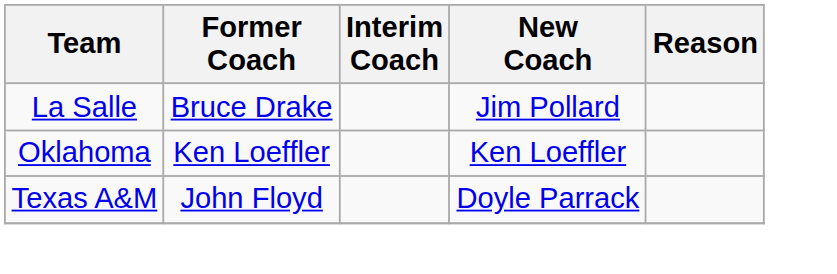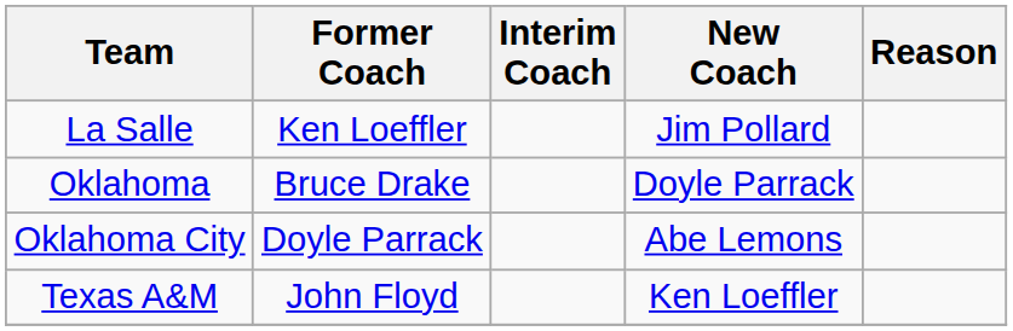 <table class="wikitable" style="text-align:center;">
 <tr>
 <th>Team</th>
 <th>Former<br>Coach</th>
 <th>Interim<br>Coach</th>
 <th>New<br>Coach</th>
 <th>Reason</th>
 </tr>
 <tr>
 <td><a href='#'>La Salle</a></td>
-<td><a href='#'>Bruce Drake</a></td>
+<td><a href='#'>Ken Loeffler</a></td>
 <td></td>
 <td><a href='#'>Jim Pollard</a></td>
 <td></td>
 </tr>
 <tr>
 <td><a href='#'>Oklahoma</a></td>
-<td><a href='#'>Ken Loeffler</a></td>
+<td><a href='#'>Bruce Drake</a></td>
 <td></td>
-<td><a href='#'>Ken Loeffler</a></td>
+<td><a href='#'>Doyle Parrack</a></td>
+<td></td>
+</tr>
+<tr>
+<td><a href='#'>Oklahoma City</a></td>
+<td><a href='#'>Doyle Parrack</a></td>
+<td></td>
+<td><a href='#'>Abe Lemons</a></td>
 <td></td>
 </tr>
 <tr>
 <td><a href='#'>Texas A&M</a></td>
 <td><a href='#'>John Floyd</a></td>
 <td></td>
-<td><a href='#'>Doyle Parrack</a></td>
+<td><a href='#'>Ken Loeffler</a></td>
 <td></td>
 </tr>
 <tr>
 </tr>
 </table>
